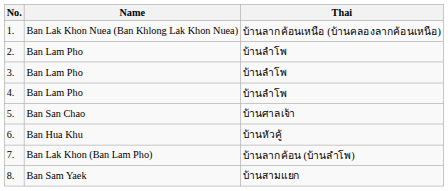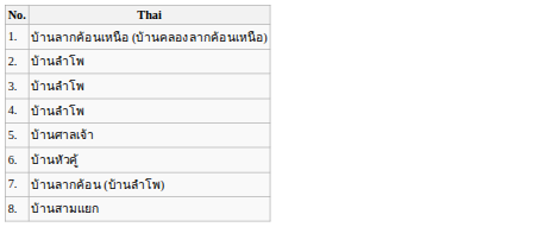 <table class="wikitable sortable">
 <tr>
 <th>No.</th>
-<th>Name</th>
 <th>Thai</th>
 </tr>
 <tr>
 <td>1.</td>
-<td>Ban Lak Khon Nuea (Ban Khlong Lak Khon Nuea)</td>
 <td>บ้านลากค้อนเหนือ (บ้านคลองลากค้อนเหนือ)</td>
 </tr>
 <tr>
 <td>2.</td>
-<td>Ban Lam Pho</td>
 <td>บ้านลำโพ</td>
 </tr>
 <tr>
 <td>3.</td>
-<td>Ban Lam Pho</td>
 <td>บ้านลำโพ</td>
 </tr>
 <tr>
 <td>4.</td>
-<td>Ban Lam Pho</td>
 <td>บ้านลำโพ</td>
 </tr>
 <tr>
 <td>5.</td>
-<td>Ban San Chao</td>
 <td>บ้านศาลเจ้า</td>
 </tr>
 <tr>
 <td>6.</td>
-<td>Ban Hua Khu</td>
 <td>บ้านหัวคู้</td>
 </tr>
 <tr>
 <td>7.</td>
-<td>Ban Lak Khon (Ban Lam Pho)</td>
 <td>บ้านลากค้อน (บ้านลำโพ)</td>
 </tr>
 <tr>
 <td>8.</td>
-<td>Ban Sam Yaek</td>
 <td>บ้านสามแยก</td>
 </tr>
 </table>
